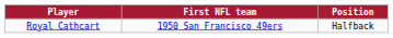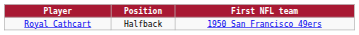 <table class="wikitable" width="65%">
 <tr align="center" style="background:#A81933;color:#FFFFFF;">
 <td><strong>Player</strong></td>
+<td><strong>Position</strong></td>
 <td><strong>First NFL team</strong></td>
-<td><strong>Position</strong></td>
 </tr>
 <tr align="center" bgcolor="">
 <td><a href='#'>Royal Cathcart</a></td>
+<td>Halfback</td>
 <td><a href='#'>1950 San Francisco 49ers</a></td>
-<td>Halfback</td>
 </tr>
 </table>
